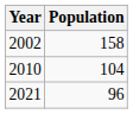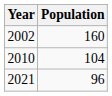 <table class="wikitable">
 <tr class="hintergrundfarbe5">
 <th>Year</th>
 <th>Population</th>
 </tr>
 <tr>
 <td>2002</td>
-<td align="right">158</td>
+<td align="right">160</td>
 </tr>
 <tr>
 <td>2010</td>
 <td align="right">104</td>
 </tr>
 <tr>
 <td>2021</td>
 <td align="right">96</td>
 </tr>
 </table>
